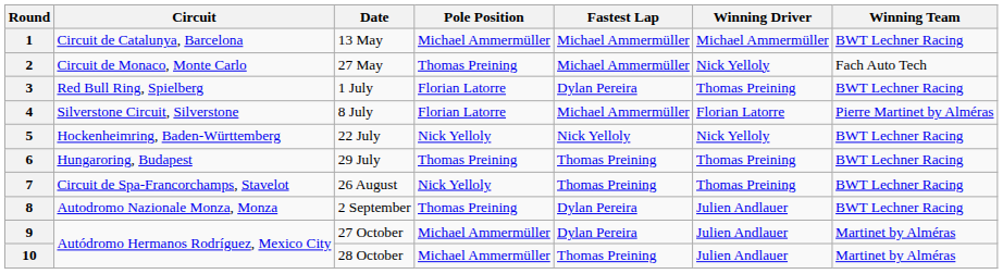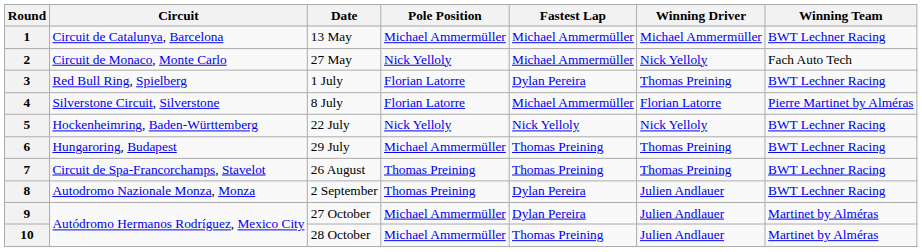 <table class="wikitable" style="font-size: 85%">
 <tr>
 <th>Round</th>
 <th>Circuit</th>
 <th>Date</th>
 <th>Pole Position</th>
 <th>Fastest Lap</th>
 <th>Winning Driver</th>
 <th>Winning Team</th>
 </tr>
 <tr>
 <th>1</th>
 <td> <a href='#'>Circuit de Catalunya</a>, <a href='#'>Barcelona</a></td>
 <td>13 May</td>
 <td> <a href='#'>Michael Ammermüller</a></td>
 <td> <a href='#'>Michael Ammermüller</a></td>
 <td> <a href='#'>Michael Ammermüller</a></td>
 <td> <a href='#'>BWT Lechner Racing</a></td>
 </tr>
 <tr>
 <th>2</th>
 <td> <a href='#'>Circuit de Monaco</a>, <a href='#'>Monte Carlo</a></td>
 <td>27 May</td>
-<td> <a href='#'>Thomas Preining</a></td>
+<td> <a href='#'>Nick Yelloly</a></td>
 <td> <a href='#'>Michael Ammermüller</a></td>
 <td> <a href='#'>Nick Yelloly</a></td>
 <td> Fach Auto Tech</td>
 </tr>
 <tr>
 <th>3</th>
 <td> <a href='#'>Red Bull Ring</a>, <a href='#'>Spielberg</a></td>
 <td>1 July</td>
 <td> <a href='#'>Florian Latorre</a></td>
 <td> <a href='#'>Dylan Pereira</a></td>
 <td> <a href='#'>Thomas Preining</a></td>
 <td> <a href='#'>BWT Lechner Racing</a></td>
 </tr>
 <tr>
 <th>4</th>
 <td> <a href='#'>Silverstone Circuit</a>, <a href='#'>Silverstone</a></td>
 <td>8 July</td>
 <td> <a href='#'>Florian Latorre</a></td>
 <td> <a href='#'>Michael Ammermüller</a></td>
 <td> <a href='#'>Florian Latorre</a></td>
 <td> <a href='#'>Pierre Martinet by Alméras</a></td>
 </tr>
 <tr>
 <th>5</th>
 <td> <a href='#'>Hockenheimring</a>, <a href='#'>Baden-Württemberg</a></td>
 <td>22 July</td>
 <td> <a href='#'>Nick Yelloly</a></td>
 <td> <a href='#'>Nick Yelloly</a></td>
 <td> <a href='#'>Nick Yelloly</a></td>
 <td> <a href='#'>BWT Lechner Racing</a></td>
 </tr>
 <tr>
 <th>6</th>
 <td> <a href='#'>Hungaroring</a>, <a href='#'>Budapest</a></td>
 <td>29 July</td>
-<td> <a href='#'>Thomas Preining</a></td>
+<td> <a href='#'>Michael Ammermüller</a></td>
 <td> <a href='#'>Thomas Preining</a></td>
 <td> <a href='#'>Thomas Preining</a></td>
 <td> <a href='#'>BWT Lechner Racing</a></td>
 </tr>
 <tr>
 <th>7</th>
 <td> <a href='#'>Circuit de Spa-Francorchamps</a>, <a href='#'>Stavelot</a></td>
 <td>26 August</td>
-<td> <a href='#'>Nick Yelloly</a></td>
+<td> <a href='#'>Thomas Preining</a></td>
 <td> <a href='#'>Thomas Preining</a></td>
 <td> <a href='#'>Thomas Preining</a></td>
 <td> <a href='#'>BWT Lechner Racing</a></td>
 </tr>
 <tr>
 <th>8</th>
 <td> <a href='#'>Autodromo Nazionale Monza</a>, <a href='#'>Monza</a></td>
 <td>2 September</td>
 <td> <a href='#'>Thomas Preining</a></td>
 <td> <a href='#'>Dylan Pereira</a></td>
 <td> <a href='#'>Julien Andlauer</a></td>
 <td> <a href='#'>BWT Lechner Racing</a></td>
 </tr>
 <tr>
 <th>9</th>
 <td rowspan=2> <a href='#'>Autódromo Hermanos Rodríguez</a>, <a href='#'>Mexico City</a></td>
 <td>27 October</td>
 <td> <a href='#'>Michael Ammermüller</a></td>
 <td> <a href='#'>Dylan Pereira</a></td>
 <td> <a href='#'>Julien Andlauer</a></td>
 <td> <a href='#'>Martinet by Alméras</a></td>
 </tr>
 <tr>
 <th>10</th>
 <td>28 October</td>
 <td> <a href='#'>Michael Ammermüller</a></td>
 <td> <a href='#'>Thomas Preining</a></td>
 <td> <a href='#'>Julien Andlauer</a></td>
 <td> <a href='#'>Martinet by Alméras</a></td>
 </tr>
 </table>
